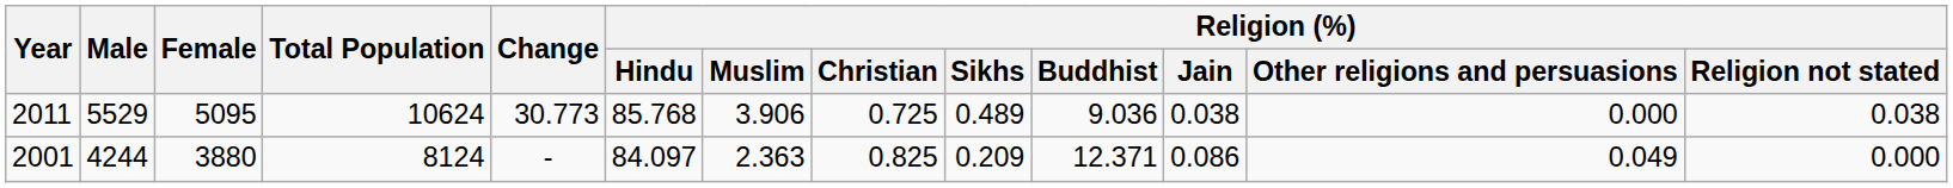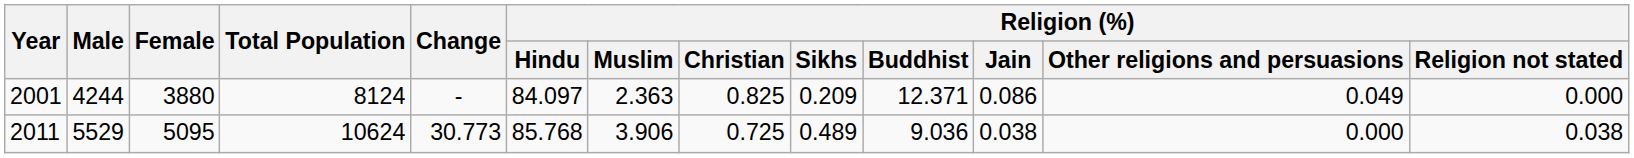 <table class="wikitable">
 <tr>
 <th rowspan="2">Year</th>
 <th rowspan="2">Male</th>
 <th rowspan="2">Female</th>
 <th rowspan="2">Total Population</th>
 <th rowspan="2">Change</th>
 <th colspan="8">Religion (%)</th>
 </tr>
 <tr>
 <th>Hindu</th>
 <th>Muslim</th>
 <th>Christian</th>
 <th>Sikhs</th>
 <th>Buddhist</th>
 <th>Jain</th>
 <th>Other religions and persuasions</th>
 <th>Religion not stated</th>
 </tr>
 <tr>
+<td>2001</td>
+<td style="text-align:right;">4244</td>
+<td style="text-align:right;">3880</td>
+<td style="text-align:right;">8124</td>
+<td style="text-align:center;">-</td>
+<td style="text-align:right;">84.097</td>
+<td style="text-align:right;">2.363</td>
+<td style="text-align:right;">0.825</td>
+<td style="text-align:right;">0.209</td>
+<td style="text-align:right;">12.371</td>
+<td style="text-align:right;">0.086</td>
+<td style="text-align:right;">0.049</td>
+<td style="text-align:right;">0.000</td>
+</tr>
+<tr>
 <td>2011</td>
 <td style="text-align:right;">5529</td>
 <td style="text-align:right;">5095</td>
 <td style="text-align:right;">10624</td>
 <td style="text-align:right;">30.773</td>
 <td style="text-align:right;">85.768</td>
 <td style="text-align:right;">3.906</td>
 <td style="text-align:right;">0.725</td>
 <td style="text-align:right;">0.489</td>
 <td style="text-align:right;">9.036</td>
 <td style="text-align:right;">0.038</td>
 <td style="text-align:right;">0.000</td>
 <td style="text-align:right;">0.038</td>
 </tr>
-<tr>
-<td>2001</td>
-<td style="text-align:right;">4244</td>
-<td style="text-align:right;">3880</td>
-<td style="text-align:right;">8124</td>
-<td style="text-align:center;">-</td>
-<td style="text-align:right;">84.097</td>
-<td style="text-align:right;">2.363</td>
-<td style="text-align:right;">0.825</td>
-<td style="text-align:right;">0.209</td>
-<td style="text-align:right;">12.371</td>
-<td style="text-align:right;">0.086</td>
-<td style="text-align:right;">0.049</td>
-<td style="text-align:right;">0.000</td>
-</tr>
 </table>
